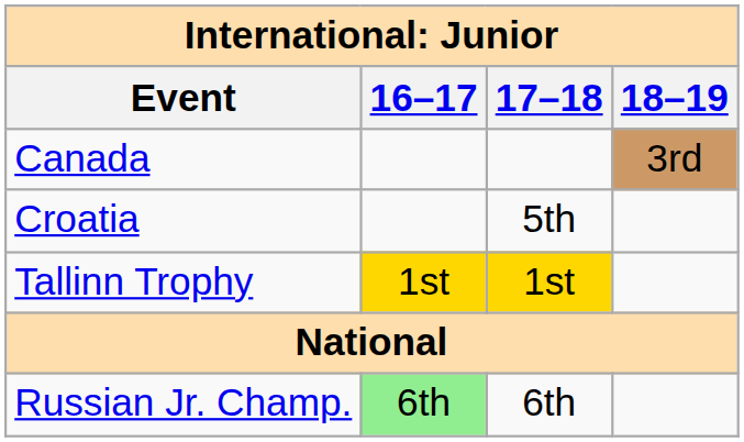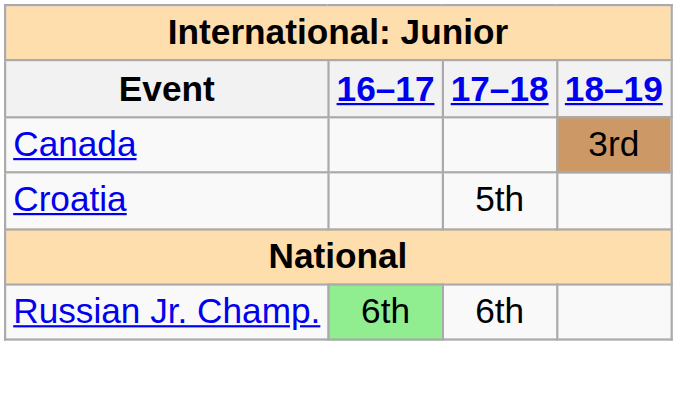 <table class="wikitable" style="text-align:center">
 <tr>
 <th colspan="4" style="background-color: #ffdead; " align="center">International: Junior</th>
 </tr>
 <tr>
 <th>Event</th>
 <th><a href='#'>16–17</a></th>
 <th><a href='#'>17–18</a></th>
 <th><a href='#'>18–19</a></th>
 </tr>
 <tr>
 <td align=left> <a href='#'>Canada</a></td>
 <td></td>
 <td></td>
 <td bgcolor=cc9966>3rd</td>
 </tr>
 <tr>
 <td align=left> <a href='#'>Croatia</a></td>
 <td></td>
 <td>5th</td>
 <td></td>
 </tr>
 <tr>
-<td align=left><a href='#'>Tallinn Trophy</a></td>
-<td bgcolor=gold>1st</td>
-<td bgcolor=gold>1st</td>
-<td></td>
-</tr>
-<tr>
 <th colspan="4" style="background-color: #ffdead; " align="center">National</th>
 </tr>
 <tr>
 <td align=left><a href='#'>Russian Jr. Champ.</a></td>
 <td style="background: lightgreen;">6th</td>
 <td>6th</td>
 <td></td>
 </tr>
 </table>
